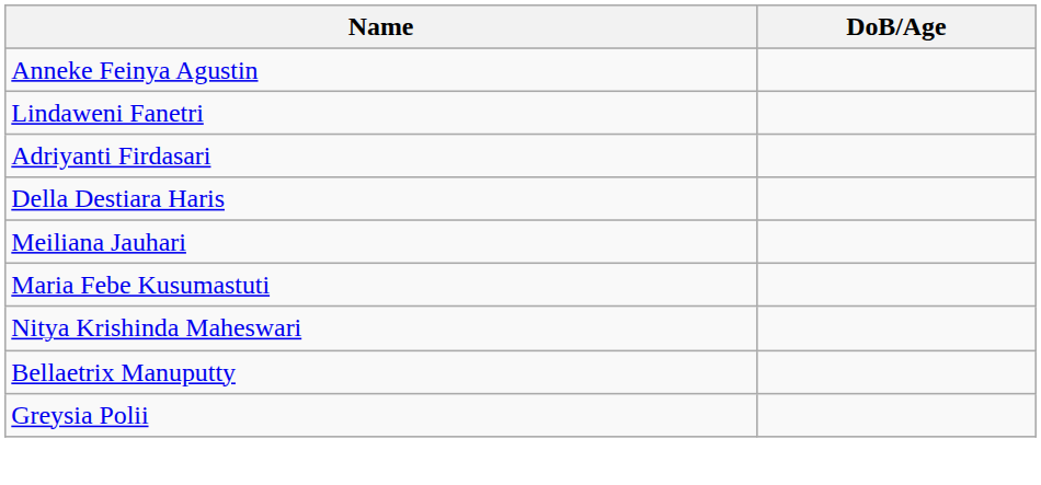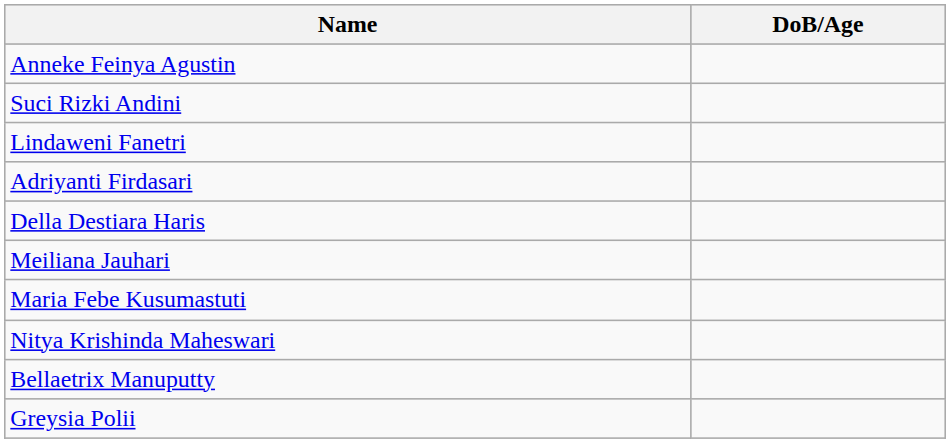 <table class="wikitable"  style="width:600px; font-size:95%;">
 <tr>
 <th align="left">Name</th>
 <th align="left">DoB/Age</th>
 </tr>
 <tr>
 <td><a href='#'>Anneke Feinya Agustin</a></td>
+<td></td>
+</tr>
+<tr>
+<td><a href='#'>Suci Rizki Andini</a></td>
 <td></td>
 </tr>
 <tr>
 <td><a href='#'>Lindaweni Fanetri</a></td>
 <td></td>
 </tr>
 <tr>
 <td><a href='#'>Adriyanti Firdasari</a></td>
 <td></td>
 </tr>
 <tr>
 <td><a href='#'>Della Destiara Haris</a></td>
 <td></td>
 </tr>
 <tr>
 <td><a href='#'>Meiliana Jauhari</a></td>
 <td></td>
 </tr>
 <tr>
 <td><a href='#'>Maria Febe Kusumastuti</a></td>
 <td></td>
 </tr>
 <tr>
 <td><a href='#'>Nitya Krishinda Maheswari</a></td>
 <td></td>
 </tr>
 <tr>
 <td><a href='#'>Bellaetrix Manuputty</a></td>
 <td></td>
 </tr>
 <tr>
 <td><a href='#'>Greysia Polii</a></td>
 <td></td>
 </tr>
 </table>
